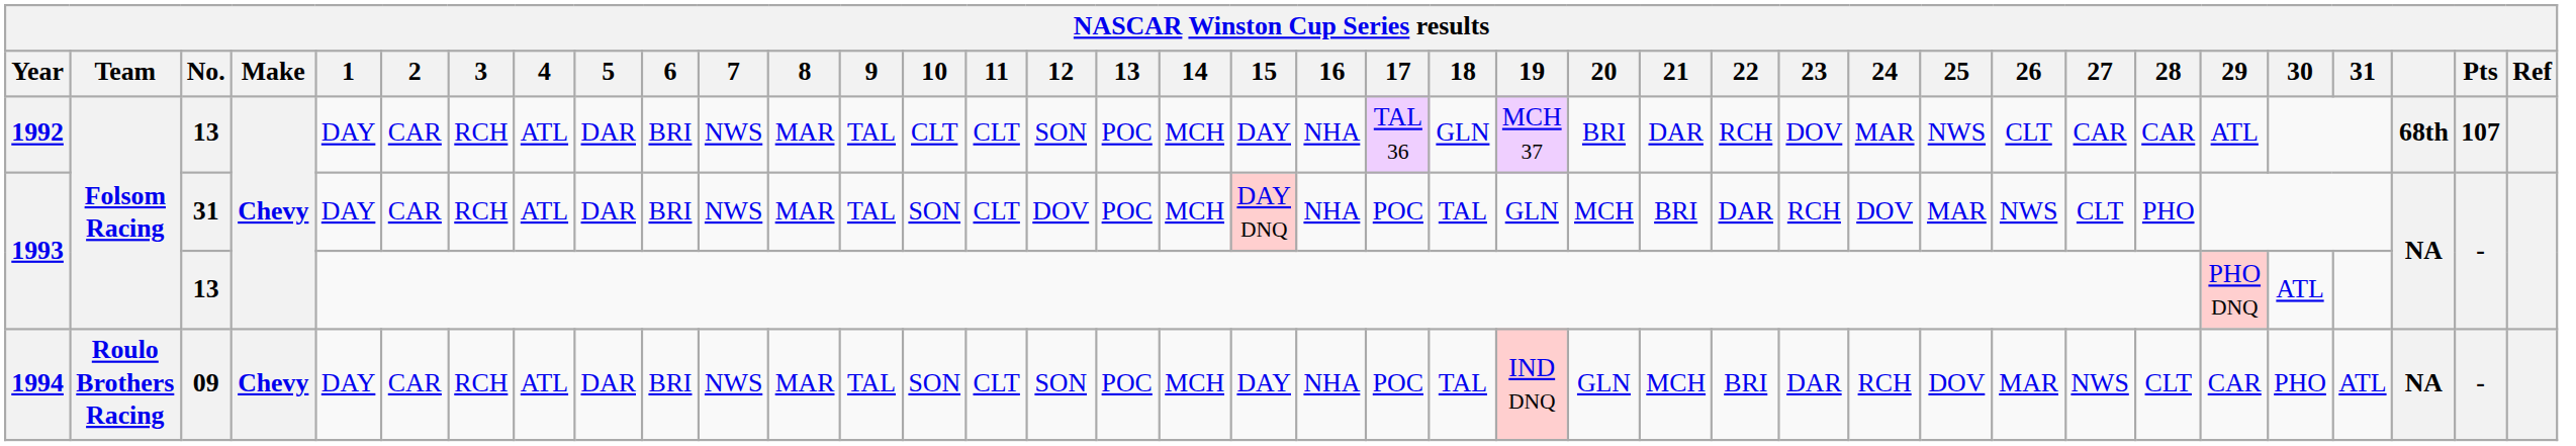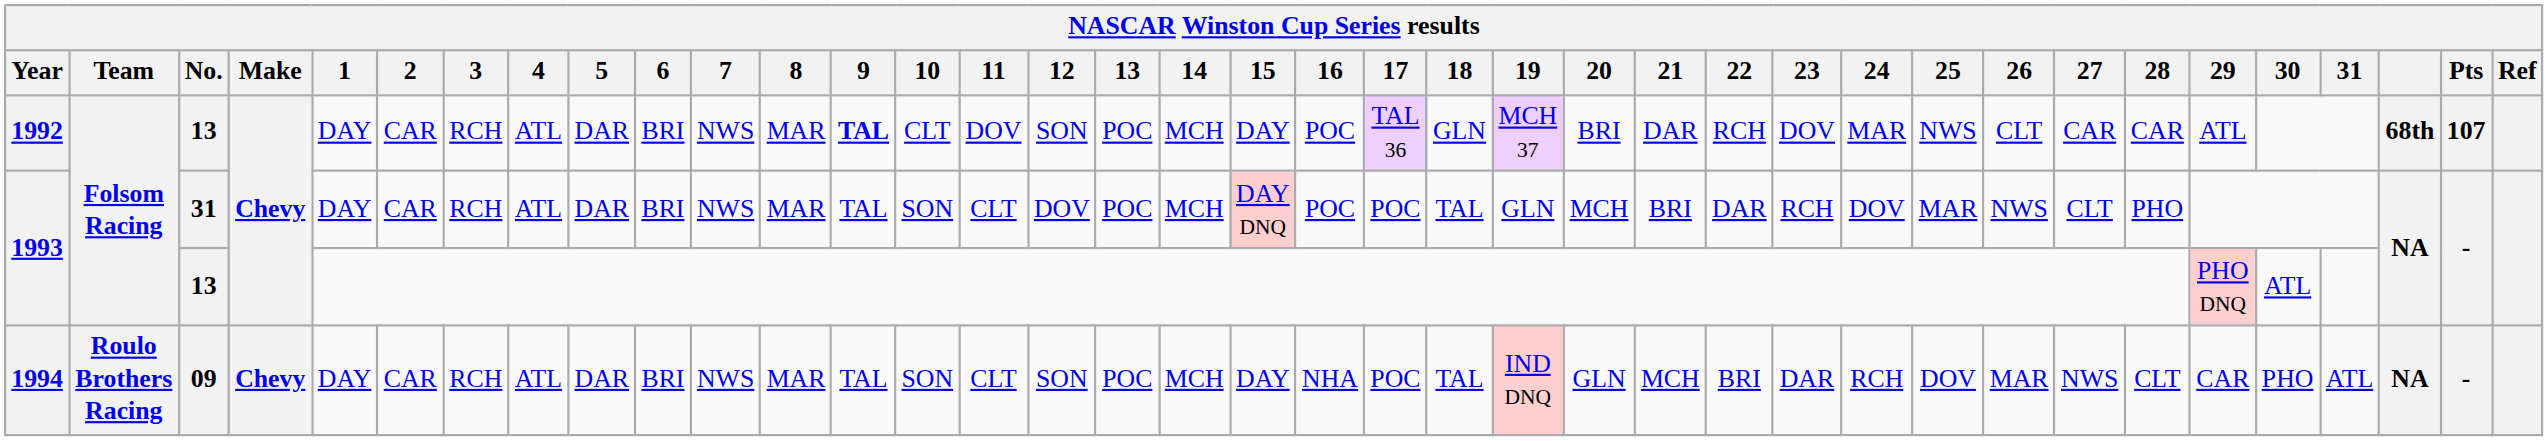 <table class="wikitable" style="text-align:center; font-size:75%">
 <tr>
 <th colspan=45><a href='#'>NASCAR</a> <a href='#'>Winston Cup Series</a> results</th>
 </tr>
 <tr>
 <th>Year</th>
 <th>Team</th>
 <th>No.</th>
 <th>Make</th>
 <th>1</th>
 <th>2</th>
 <th>3</th>
 <th>4</th>
 <th>5</th>
 <th>6</th>
 <th>7</th>
 <th>8</th>
 <th>9</th>
 <th>10</th>
 <th>11</th>
 <th>12</th>
 <th>13</th>
 <th>14</th>
 <th>15</th>
 <th>16</th>
 <th>17</th>
 <th>18</th>
 <th>19</th>
 <th>20</th>
 <th>21</th>
 <th>22</th>
 <th>23</th>
 <th>24</th>
 <th>25</th>
 <th>26</th>
 <th>27</th>
 <th>28</th>
 <th>29</th>
 <th>30</th>
 <th>31</th>
 <th></th>
 <th>Pts</th>
 <th>Ref</th>
 </tr>
 <tr>
 <th><a href='#'>1992</a></th>
 <th rowspan=3><a href='#'>Folsom Racing</a></th>
 <th>13</th>
 <th rowspan=3><a href='#'>Chevy</a></th>
 <td><a href='#'>DAY</a></td>
 <td><a href='#'>CAR</a></td>
 <td><a href='#'>RCH</a></td>
 <td><a href='#'>ATL</a></td>
 <td><a href='#'>DAR</a></td>
 <td><a href='#'>BRI</a></td>
 <td><a href='#'>NWS</a></td>
 <td><a href='#'>MAR</a></td>
-<td><a href='#'>TAL</a></td>
+<td><strong><a href='#'>TAL</a></strong></td>
 <td><a href='#'>CLT</a></td>
-<td><a href='#'>CLT</a></td>
+<td><a href='#'>DOV</a></td>
 <td><a href='#'>SON</a></td>
 <td><a href='#'>POC</a></td>
 <td><a href='#'>MCH</a></td>
 <td><a href='#'>DAY</a></td>
-<td><a href='#'>NHA</a></td>
+<td><a href='#'>POC</a></td>
 <td style="background:#EFCFFF;"><a href='#'>TAL</a><br><small>36</small></td>
 <td><a href='#'>GLN</a></td>
 <td style="background:#EFCFFF;"><a href='#'>MCH</a><br><small>37</small></td>
 <td><a href='#'>BRI</a></td>
 <td><a href='#'>DAR</a></td>
 <td><a href='#'>RCH</a></td>
 <td><a href='#'>DOV</a></td>
 <td><a href='#'>MAR</a></td>
 <td><a href='#'>NWS</a></td>
 <td><a href='#'>CLT</a></td>
 <td><a href='#'>CAR</a></td>
 <td><a href='#'>CAR</a></td>
 <td><a href='#'>ATL</a></td>
 <td colspan=2></td>
 <th>68th</th>
 <th>107</th>
 <th></th>
 </tr>
 <tr>
 <th rowspan=2><a href='#'>1993</a></th>
 <th>31</th>
 <td><a href='#'>DAY</a></td>
 <td><a href='#'>CAR</a></td>
 <td><a href='#'>RCH</a></td>
 <td><a href='#'>ATL</a></td>
 <td><a href='#'>DAR</a></td>
 <td><a href='#'>BRI</a></td>
 <td><a href='#'>NWS</a></td>
 <td><a href='#'>MAR</a></td>
 <td><a href='#'>TAL</a></td>
 <td><a href='#'>SON</a></td>
 <td><a href='#'>CLT</a></td>
 <td><a href='#'>DOV</a></td>
 <td><a href='#'>POC</a></td>
 <td><a href='#'>MCH</a></td>
 <td style="background:#FFCFCF;"><a href='#'>DAY</a><br><small>DNQ</small></td>
-<td><a href='#'>NHA</a></td>
+<td><a href='#'>POC</a></td>
 <td><a href='#'>POC</a></td>
 <td><a href='#'>TAL</a></td>
 <td><a href='#'>GLN</a></td>
 <td><a href='#'>MCH</a></td>
 <td><a href='#'>BRI</a></td>
 <td><a href='#'>DAR</a></td>
 <td><a href='#'>RCH</a></td>
 <td><a href='#'>DOV</a></td>
 <td><a href='#'>MAR</a></td>
 <td><a href='#'>NWS</a></td>
 <td><a href='#'>CLT</a></td>
 <td><a href='#'>PHO</a></td>
 <td colspan=3></td>
 <th rowspan=2>NA</th>
 <th rowspan=2>-</th>
 <th rowspan=2></th>
 </tr>
 <tr>
 <th>13</th>
 <td colspan=28></td>
 <td style="background:#FFCFCF;"><a href='#'>PHO</a><br><small>DNQ</small></td>
 <td><a href='#'>ATL</a></td>
 <td></td>
 </tr>
 <tr>
 <th><a href='#'>1994</a></th>
 <th><a href='#'>Roulo Brothers Racing</a></th>
 <th>09</th>
 <th><a href='#'>Chevy</a></th>
 <td><a href='#'>DAY</a></td>
 <td><a href='#'>CAR</a></td>
 <td><a href='#'>RCH</a></td>
 <td><a href='#'>ATL</a></td>
 <td><a href='#'>DAR</a></td>
 <td><a href='#'>BRI</a></td>
 <td><a href='#'>NWS</a></td>
 <td><a href='#'>MAR</a></td>
 <td><a href='#'>TAL</a></td>
 <td><a href='#'>SON</a></td>
 <td><a href='#'>CLT</a></td>
 <td><a href='#'>SON</a></td>
 <td><a href='#'>POC</a></td>
 <td><a href='#'>MCH</a></td>
 <td><a href='#'>DAY</a></td>
 <td><a href='#'>NHA</a></td>
 <td><a href='#'>POC</a></td>
 <td><a href='#'>TAL</a></td>
 <td style="background:#FFCFCF;"><a href='#'>IND</a><br><small>DNQ</small></td>
 <td><a href='#'>GLN</a></td>
 <td><a href='#'>MCH</a></td>
 <td><a href='#'>BRI</a></td>
 <td><a href='#'>DAR</a></td>
 <td><a href='#'>RCH</a></td>
 <td><a href='#'>DOV</a></td>
 <td><a href='#'>MAR</a></td>
 <td><a href='#'>NWS</a></td>
 <td><a href='#'>CLT</a></td>
 <td><a href='#'>CAR</a></td>
 <td><a href='#'>PHO</a></td>
 <td><a href='#'>ATL</a></td>
 <th>NA</th>
 <th>-</th>
 <th></th>
 </tr>
 </table>
